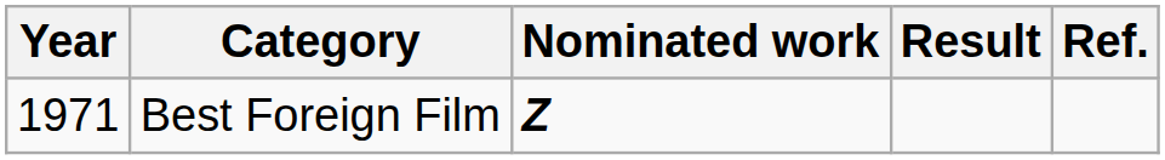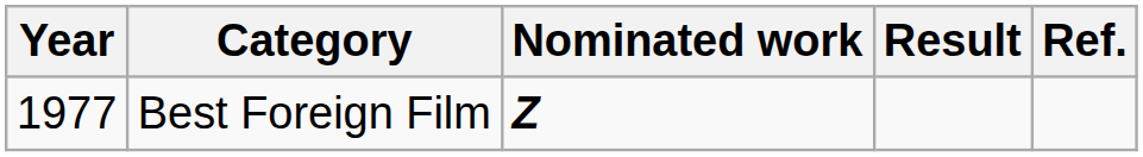 <table class="wikitable sortable">
 <tr>
 <th>Year</th>
 <th>Category</th>
 <th>Nominated work</th>
 <th>Result</th>
 <th>Ref.</th>
 </tr>
 <tr>
-<td>1971</td>
+<td>1977</td>
 <td>Best Foreign Film</td>
 <td><strong><em>Z</em></strong></td>
 <td></td>
 <td></td>
 </tr>
 </table>
